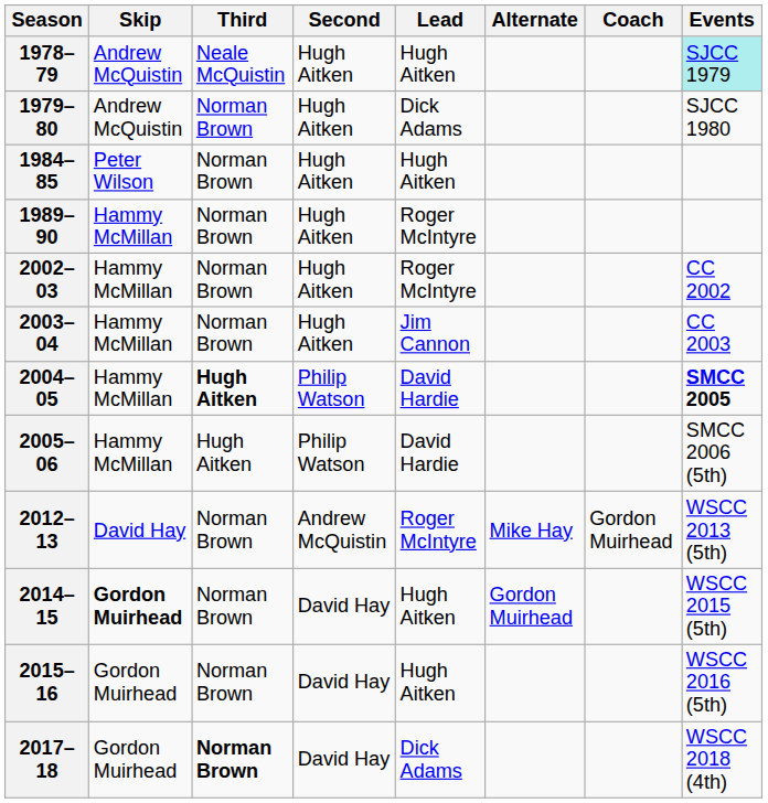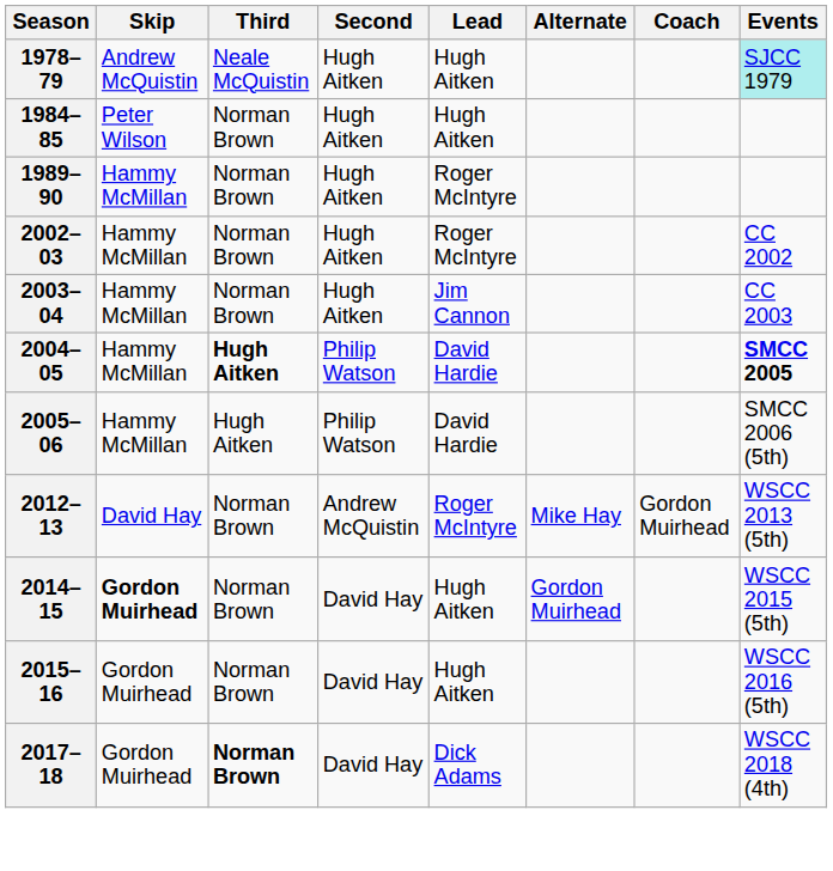 <table class="wikitable">
 <tr>
 <th scope="col" width=60>Season</th>
 <th scope="col">Skip</th>
 <th scope="col">Third</th>
 <th scope="col">Second</th>
 <th scope="col">Lead</th>
 <th scope="col">Alternate</th>
 <th scope="col">Coach</th>
 <th scope="col">Events</th>
 </tr>
 <tr>
 <th scope="row">1978–79</th>
 <td><a href='#'>Andrew McQuistin</a></td>
 <td><a href='#'>Neale McQuistin</a></td>
 <td>Hugh Aitken</td>
 <td>Hugh Aitken</td>
 <td></td>
 <td></td>
 <td style="background: paleturquoise;"><a href='#'>SJCC</a> 1979 <br> </td>
-</tr>
-<tr>
-<th scope="row">1979–80</th>
-<td>Andrew McQuistin</td>
-<td><a href='#'>Norman Brown</a></td>
-<td>Hugh Aitken</td>
-<td>Dick Adams</td>
-<td></td>
-<td></td>
-<td>SJCC 1980 <br> </td>
 </tr>
 <tr>
 <th scope="row">1984–85</th>
 <td><a href='#'>Peter Wilson</a></td>
 <td>Norman Brown</td>
 <td>Hugh Aitken</td>
 <td>Hugh Aitken</td>
 <td></td>
 <td></td>
 <td> </td>
 </tr>
 <tr>
 <th scope="row">1989–90</th>
 <td><a href='#'>Hammy McMillan</a></td>
 <td>Norman Brown</td>
 <td>Hugh Aitken</td>
 <td>Roger McIntyre</td>
 <td></td>
 <td></td>
 <td> </td>
 </tr>
 <tr>
 <th scope="row">2002–03</th>
 <td>Hammy McMillan</td>
 <td>Norman Brown</td>
 <td>Hugh Aitken</td>
 <td>Roger McIntyre</td>
 <td></td>
 <td></td>
 <td><a href='#'>CC 2002</a> </td>
 </tr>
 <tr>
 <th scope="row">2003–04</th>
 <td>Hammy McMillan</td>
 <td>Norman Brown</td>
 <td>Hugh Aitken</td>
 <td><a href='#'>Jim Cannon</a></td>
 <td></td>
 <td></td>
 <td><a href='#'>CC 2003</a> </td>
 </tr>
 <tr>
 <th scope="row">2004–05</th>
 <td>Hammy McMillan</td>
 <td><strong>Hugh Aitken</strong></td>
 <td><a href='#'>Philip Watson</a></td>
 <td><a href='#'>David Hardie</a></td>
 <td></td>
 <td></td>
 <td><strong><a href='#'>SMCC</a> 2005 </strong></td>
 </tr>
 <tr>
 <th scope="row">2005–06</th>
 <td>Hammy McMillan</td>
 <td>Hugh Aitken</td>
 <td>Philip Watson</td>
 <td>David Hardie</td>
 <td></td>
 <td></td>
 <td>SMCC 2006 (5th)</td>
 </tr>
 <tr>
 <th scope="row">2012–13</th>
 <td><a href='#'>David Hay</a></td>
 <td>Norman Brown</td>
 <td>Andrew McQuistin</td>
 <td><a href='#'>Roger McIntyre</a></td>
 <td><a href='#'>Mike Hay</a></td>
 <td>Gordon Muirhead</td>
 <td><a href='#'>WSCC 2013</a> (5th)</td>
 </tr>
 <tr>
 <th scope="row">2014–15</th>
 <td><strong>Gordon Muirhead</strong></td>
 <td>Norman Brown</td>
 <td>David Hay</td>
 <td>Hugh Aitken</td>
 <td><a href='#'>Gordon Muirhead</a></td>
 <td></td>
 <td><a href='#'>WSCC 2015</a> (5th)</td>
 </tr>
 <tr>
 <th scope="row">2015–16</th>
 <td>Gordon Muirhead</td>
 <td>Norman Brown</td>
 <td>David Hay</td>
 <td>Hugh Aitken</td>
 <td></td>
 <td></td>
 <td><a href='#'>WSCC 2016</a> (5th)</td>
 </tr>
 <tr>
 <th scope="row">2017–18</th>
 <td>Gordon Muirhead</td>
 <td><strong>Norman Brown</strong></td>
 <td>David Hay</td>
 <td><a href='#'>Dick Adams</a></td>
 <td></td>
 <td></td>
 <td><a href='#'>WSCC 2018</a> (4th)</td>
 </tr>
 </table>
